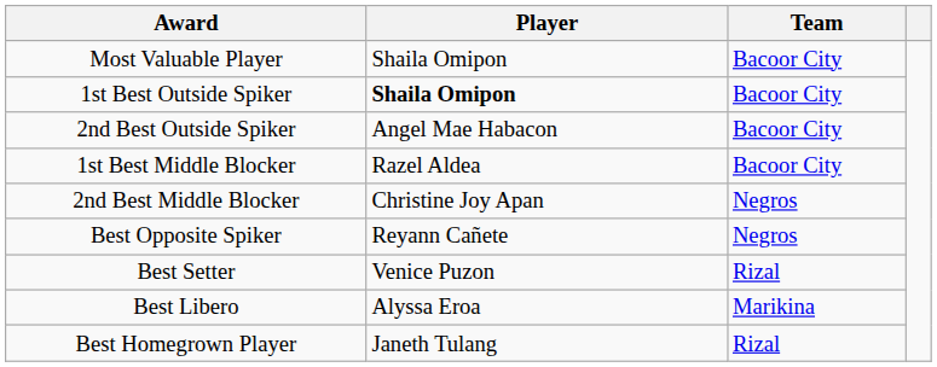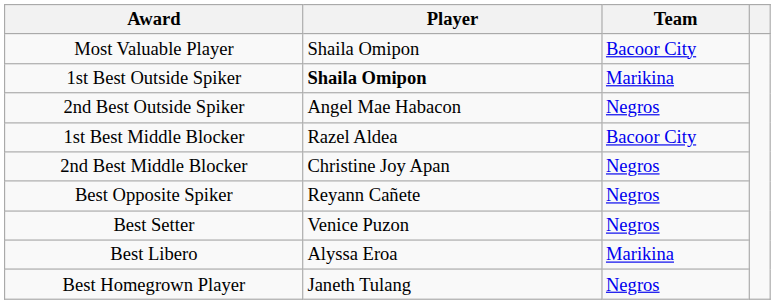 <table class="wikitable">
 <tr>
 <th width=250>Award</th>
 <th width=250>Player</th>
 <th width=120>Team</th>
 <th width=10></th>
 </tr>
 <tr>
 <td style="text-align:center">Most Valuable Player</td>
 <td>Shaila Omipon</td>
 <td><a href='#'>Bacoor City</a></td>
 <td style="text-align:center" rowspan=9></td>
 </tr>
 <tr>
 <td style="text-align:center">1st Best Outside Spiker</td>
 <td><strong>Shaila Omipon</strong></td>
-<td><a href='#'>Bacoor City</a></td>
+<td><a href='#'>Marikina</a></td>
 </tr>
 <tr>
 <td style="text-align:center">2nd Best Outside Spiker</td>
 <td>Angel Mae Habacon</td>
-<td><a href='#'>Bacoor City</a></td>
+<td><a href='#'>Negros</a></td>
 </tr>
 <tr>
 <td style="text-align:center">1st Best Middle Blocker</td>
 <td>Razel Aldea</td>
 <td><a href='#'>Bacoor City</a></td>
 </tr>
 <tr>
 <td style="text-align:center">2nd Best Middle Blocker</td>
 <td>Christine Joy Apan</td>
 <td><a href='#'>Negros</a></td>
 </tr>
 <tr>
 <td style="text-align:center">Best Opposite Spiker</td>
 <td>Reyann Cañete</td>
 <td><a href='#'>Negros</a></td>
 </tr>
 <tr>
 <td style="text-align:center">Best Setter</td>
 <td>Venice Puzon</td>
-<td><a href='#'>Rizal</a></td>
+<td><a href='#'>Negros</a></td>
 </tr>
 <tr>
 <td style="text-align:center">Best Libero</td>
 <td>Alyssa Eroa</td>
 <td><a href='#'>Marikina</a></td>
 </tr>
 <tr>
 <td style="text-align:center">Best Homegrown Player</td>
 <td>Janeth Tulang</td>
-<td><a href='#'>Rizal</a></td>
+<td><a href='#'>Negros</a></td>
 </tr>
 </table>
